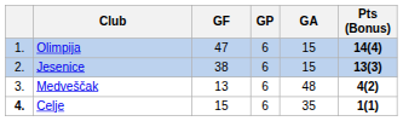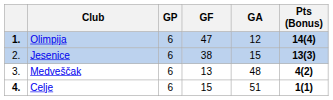 <table class="wikitable">
 <tr>
 <th width="30"></th>
 <th width="200">Club</th>
+<th width="30">GP</th>
 <th width="70">GF</th>
-<th width="30">GP</th>
 <th width="70">GA</th>
 <th width="70">Pts (Bonus)</th>
 </tr>
 <tr bgcolor="#BCD2EE" align="center">
-<td>1.</td>
+<td><strong>1.</strong></td>
 <td align="left"><a href='#'>Olimpija</a></td>
+<td>6</td>
 <td>47</td>
-<td>6</td>
-<td>15</td>
+<td>12</td>
 <td><strong>14(4)</strong></td>
 </tr>
 <tr bgcolor="#BCD2EE" align="center">
 <td>2.</td>
 <td align="left"><a href='#'>Jesenice</a></td>
+<td>6</td>
 <td>38</td>
-<td>6</td>
 <td>15</td>
 <td><strong>13(3)</strong></td>
 </tr>
 <tr bgcolor="#FFFFFF" align="center">
 <td>3.</td>
 <td align="left"><a href='#'>Medveščak</a></td>
+<td>6</td>
 <td>13</td>
-<td>6</td>
 <td>48</td>
 <td><strong>4(2)</strong></td>
 </tr>
 <tr bgcolor="#FFFFFF" align="center">
 <td><strong>4.</strong></td>
 <td align="left"><a href='#'>Celje</a></td>
+<td>6</td>
 <td>15</td>
-<td>6</td>
-<td>35</td>
+<td>51</td>
 <td><strong>1(1)</strong></td>
 </tr>
 </table>
